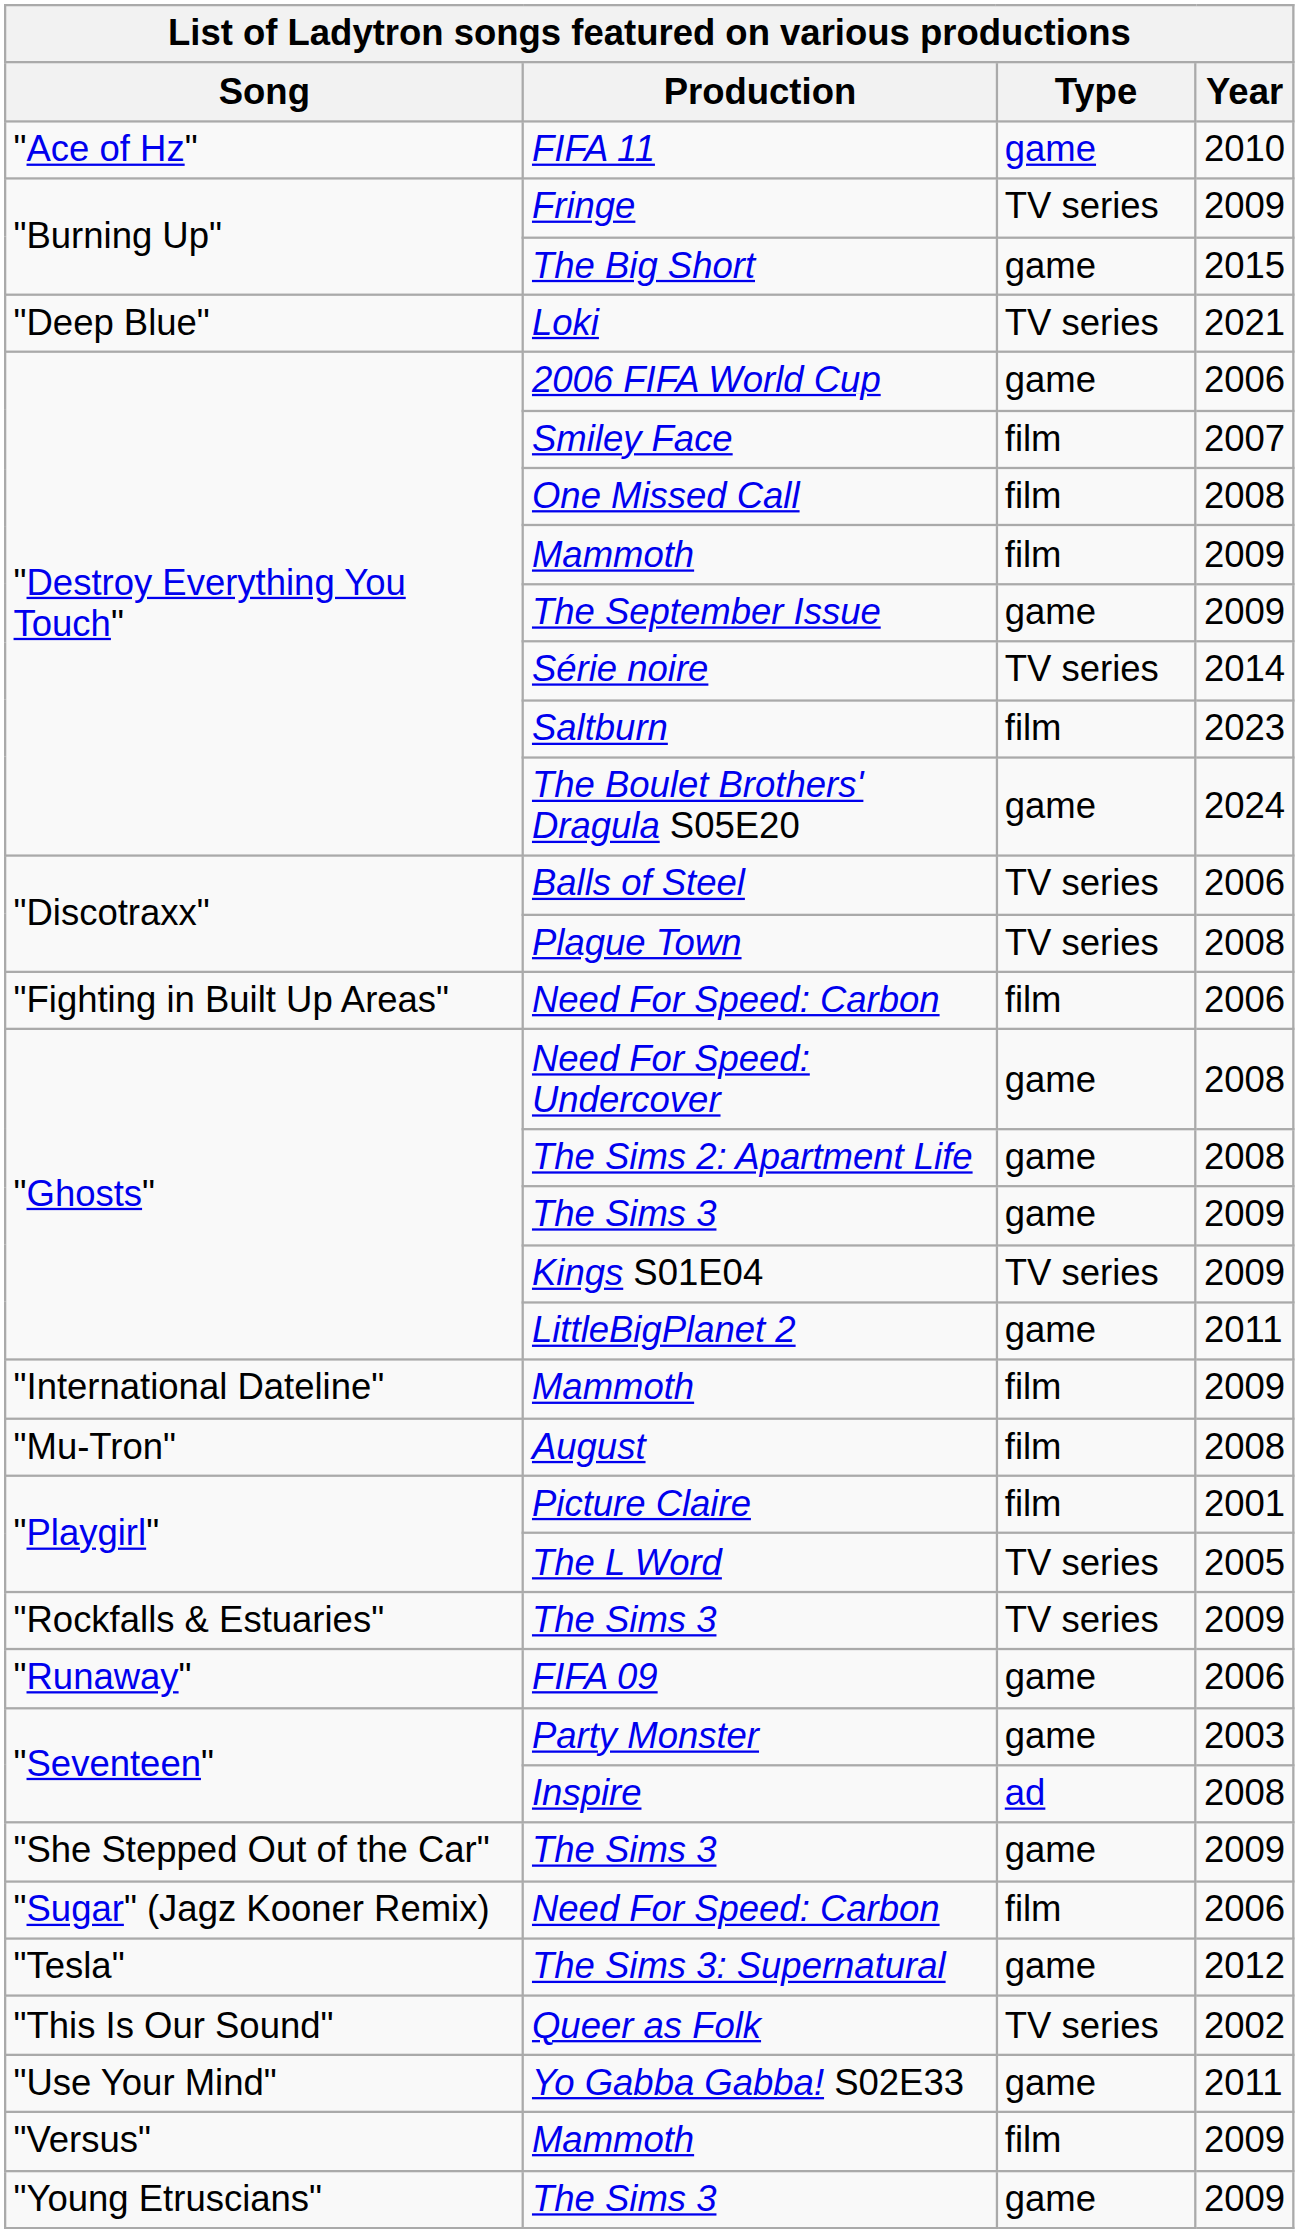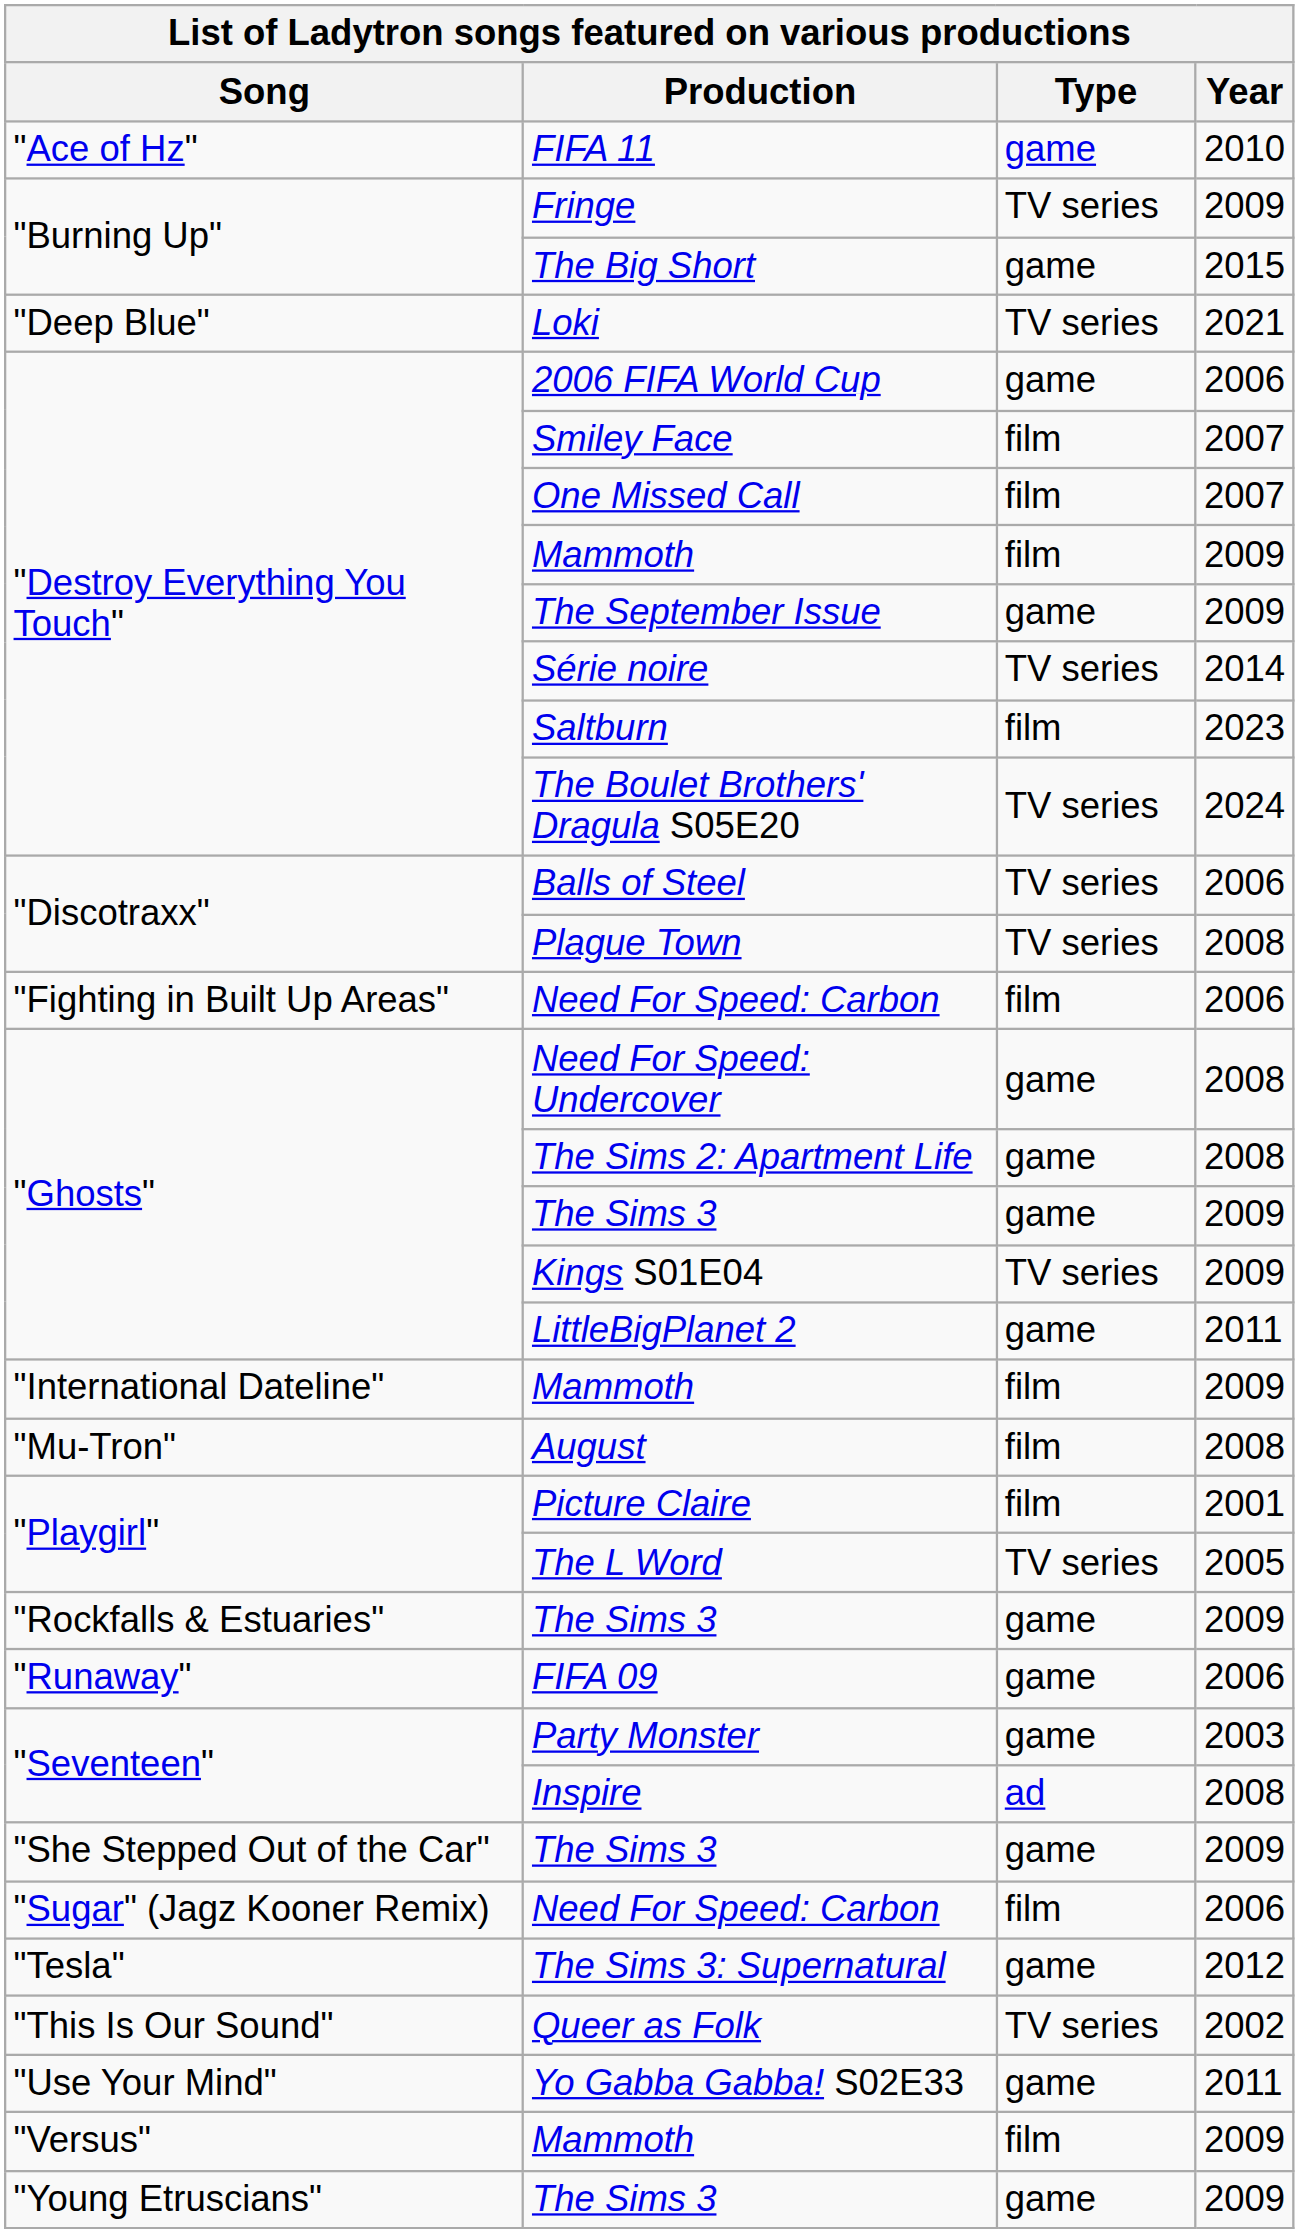 <table class="wikitable">
 <tr>
 <th colspan=4>List of Ladytron songs featured on various productions</th>
 </tr>
 <tr>
 <th style="width:220px;">Song</th>
 <th style="width:200px;">Production</th>
 <th width="80">Type</th>
 <th>Year</th>
 </tr>
 <tr>
 <td>"<a href='#'>Ace of Hz</a>"</td>
 <td><em><a href='#'>FIFA 11</a></em></td>
 <td><a href='#'>game</a></td>
 <td>2010</td>
 </tr>
 <tr>
 <td rowspan="2">"Burning Up"</td>
 <td><em><a href='#'>Fringe</a></em></td>
 <td>TV series</td>
 <td>2009</td>
 </tr>
 <tr>
 <td><em><a href='#'>The Big Short</a></em></td>
 <td>game</td>
 <td>2015</td>
 </tr>
 <tr>
 <td>"Deep Blue"</td>
 <td><em><a href='#'>Loki</a></em></td>
 <td>TV series</td>
 <td>2021</td>
 </tr>
 <tr>
 <td rowspan="8">"<a href='#'>Destroy Everything You Touch</a>"</td>
 <td><em><a href='#'>2006 FIFA World Cup</a></em></td>
 <td>game</td>
 <td>2006</td>
 </tr>
 <tr>
 <td><em><a href='#'>Smiley Face</a></em></td>
 <td>film</td>
 <td>2007</td>
 </tr>
 <tr>
 <td><em><a href='#'>One Missed Call</a></em></td>
 <td>film</td>
-<td>2008</td>
+<td>2007</td>
 </tr>
 <tr>
 <td><em><a href='#'>Mammoth</a></em></td>
 <td>film</td>
 <td>2009</td>
 </tr>
 <tr>
 <td><em><a href='#'>The September Issue</a></em></td>
 <td>game</td>
 <td>2009</td>
 </tr>
 <tr>
 <td><em><a href='#'>Série noire</a></em></td>
 <td>TV series</td>
 <td>2014</td>
 </tr>
 <tr>
 <td><em><a href='#'>Saltburn</a></em></td>
 <td>film</td>
 <td>2023</td>
 </tr>
 <tr>
 <td><em><a href='#'>The Boulet Brothers' Dragula</a></em> S05E20</td>
-<td>game</td>
+<td>TV series</td>
 <td>2024</td>
 </tr>
 <tr>
 <td rowspan="2">"Discotraxx"</td>
 <td><em><a href='#'>Balls of Steel</a></em></td>
 <td>TV series</td>
 <td>2006</td>
 </tr>
 <tr>
 <td><em><a href='#'>Plague Town</a></em></td>
 <td>TV series</td>
 <td>2008</td>
 </tr>
 <tr>
 <td>"Fighting in Built Up Areas"</td>
 <td><em><a href='#'>Need For Speed: Carbon</a></em></td>
 <td>film</td>
 <td>2006</td>
 </tr>
 <tr>
 <td rowspan="5">"<a href='#'>Ghosts</a>"</td>
 <td><em><a href='#'>Need For Speed: Undercover</a></em></td>
 <td>game</td>
 <td>2008</td>
 </tr>
 <tr>
 <td><em><a href='#'>The Sims 2: Apartment Life</a></em></td>
 <td>game</td>
 <td>2008</td>
 </tr>
 <tr>
 <td><em><a href='#'>The Sims 3</a></em></td>
 <td>game</td>
 <td>2009</td>
 </tr>
 <tr>
 <td><em><a href='#'>Kings</a></em> S01E04</td>
 <td>TV series</td>
 <td>2009</td>
 </tr>
 <tr>
 <td><em><a href='#'>LittleBigPlanet 2</a></em></td>
 <td>game</td>
 <td>2011</td>
 </tr>
 <tr>
 <td>"International Dateline"</td>
 <td><em><a href='#'>Mammoth</a></em></td>
 <td>film</td>
 <td>2009</td>
 </tr>
 <tr>
 <td>"Mu-Tron"</td>
 <td><em><a href='#'>August</a></em></td>
 <td>film</td>
 <td>2008</td>
 </tr>
 <tr>
 <td rowspan="2">"<a href='#'>Playgirl</a>"</td>
 <td><em><a href='#'>Picture Claire</a></em></td>
 <td>film</td>
 <td>2001</td>
 </tr>
 <tr>
 <td><em><a href='#'>The L Word</a></em></td>
 <td>TV series</td>
 <td>2005</td>
 </tr>
 <tr>
 <td>"Rockfalls & Estuaries"</td>
 <td><em><a href='#'>The Sims 3</a></em></td>
-<td>TV series</td>
+<td>game</td>
 <td>2009</td>
 </tr>
 <tr>
 <td>"<a href='#'>Runaway</a>"</td>
 <td><em><a href='#'>FIFA 09</a></em></td>
 <td>game</td>
 <td>2006</td>
 </tr>
 <tr>
 <td rowspan="2">"<a href='#'>Seventeen</a>"</td>
 <td><em><a href='#'>Party Monster</a></em></td>
 <td>game</td>
 <td>2003</td>
 </tr>
 <tr>
 <td><em><a href='#'>Inspire</a></em></td>
 <td><a href='#'>ad</a></td>
 <td>2008</td>
 </tr>
 <tr>
 <td>"She Stepped Out of the Car"</td>
 <td><em><a href='#'>The Sims 3</a></em></td>
 <td>game</td>
 <td>2009</td>
 </tr>
 <tr>
 <td>"<a href='#'>Sugar</a>" (Jagz Kooner Remix)</td>
 <td><em><a href='#'>Need For Speed: Carbon</a></em></td>
 <td>film</td>
 <td>2006</td>
 </tr>
 <tr>
 <td>"Tesla"</td>
 <td><em><a href='#'>The Sims 3: Supernatural</a></em></td>
 <td>game</td>
 <td>2012</td>
 </tr>
 <tr>
 <td>"This Is Our Sound"</td>
 <td><em><a href='#'>Queer as Folk</a></em></td>
 <td>TV series</td>
 <td>2002</td>
 </tr>
 <tr>
 <td>"Use Your Mind"</td>
 <td><em><a href='#'>Yo Gabba Gabba!</a></em> S02E33</td>
 <td>game</td>
 <td>2011</td>
 </tr>
 <tr>
 <td>"Versus"</td>
 <td><em><a href='#'>Mammoth</a></em></td>
 <td>film</td>
 <td>2009</td>
 </tr>
 <tr>
 <td>"Young Etruscians"</td>
 <td><em><a href='#'>The Sims 3</a></em></td>
 <td>game</td>
 <td>2009</td>
 </tr>
 </table>
